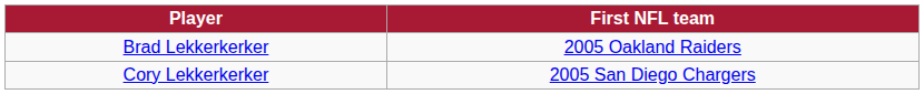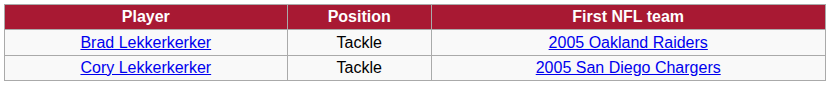 <table class="wikitable" width="65%">
 <tr align="center" style="background:#A81933;color:#FFFFFF;">
 <td><strong>Player</strong></td>
+<td><strong>Position</strong></td>
 <td><strong>First NFL team</strong></td>
 </tr>
 <tr align="center" bgcolor="">
 <td><a href='#'>Brad Lekkerkerker</a></td>
+<td>Tackle</td>
 <td><a href='#'>2005 Oakland Raiders</a></td>
 </tr>
 <tr align="center" bgcolor="">
 <td><a href='#'>Cory Lekkerkerker</a></td>
+<td>Tackle</td>
 <td><a href='#'>2005 San Diego Chargers</a></td>
 </tr>
 </table>
